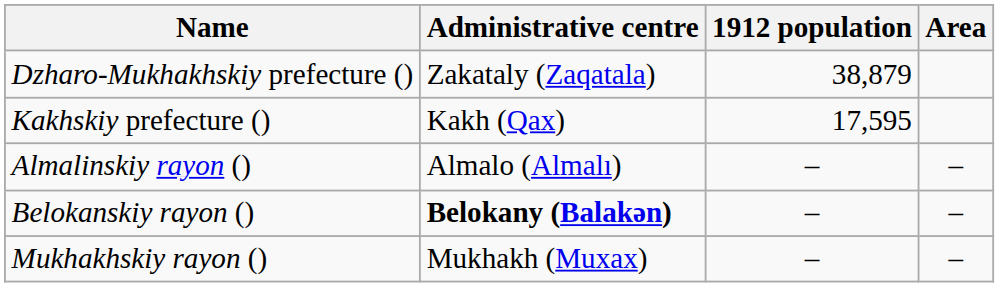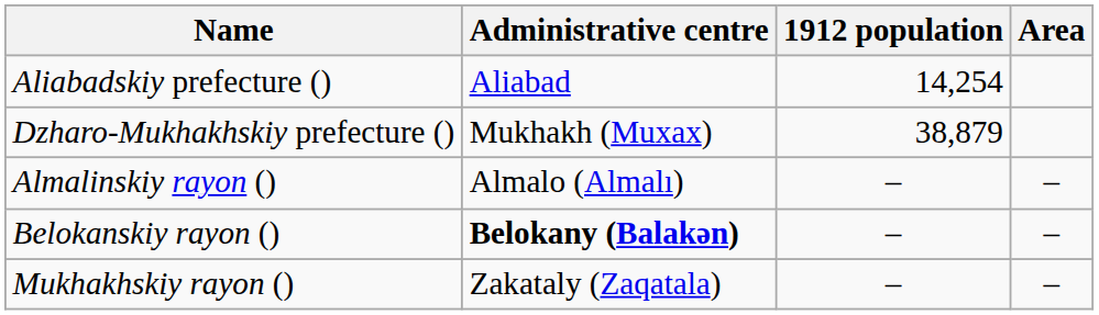 <table class="wikitable sortable">
 <tr>
 <th>Name</th>
 <th>Administrative centre</th>
 <th>1912 population</th>
 <th>Area</th>
 </tr>
 <tr>
-<td><em>Dzharo-Mukhakhskiy</em> prefecture ()</td>
-<td>Zakataly (<a href='#'>Zaqatala</a>)</td>
-<td align="right">38,879</td>
+<td><em>Aliabadskiy</em> prefecture ()</td>
+<td><a href='#'>Aliabad</a></td>
+<td align="right">14,254</td>
 <td></td>
 </tr>
 <tr>
-<td><em>Kakhskiy</em> prefecture ()</td>
-<td>Kakh (<a href='#'>Qax</a>)</td>
-<td align="right">17,595</td>
+<td><em>Dzharo-Mukhakhskiy</em> prefecture ()</td>
+<td>Mukhakh (<a href='#'>Muxax</a>)</td>
+<td align="right">38,879</td>
 <td></td>
 </tr>
 <tr>
 <td><em>Almalinskiy <a href='#'>rayon</a></em> ()</td>
 <td>Almalo (<a href='#'>Almalı</a>)</td>
 <td align="center">–</td>
 <td align="center">–</td>
 </tr>
 <tr>
 <td><em>Belokanskiy rayon</em> ()</td>
 <td><strong>Belokany (<a href='#'>Balakən</a>)</strong></td>
 <td align="center">–</td>
 <td align="center">–</td>
 </tr>
 <tr>
 <td><em>Mukhakhskiy rayon</em> ()</td>
-<td>Mukhakh (<a href='#'>Muxax</a>)</td>
+<td>Zakataly (<a href='#'>Zaqatala</a>)</td>
 <td align="center">–</td>
 <td align="center">–</td>
 </tr>
 </table>
